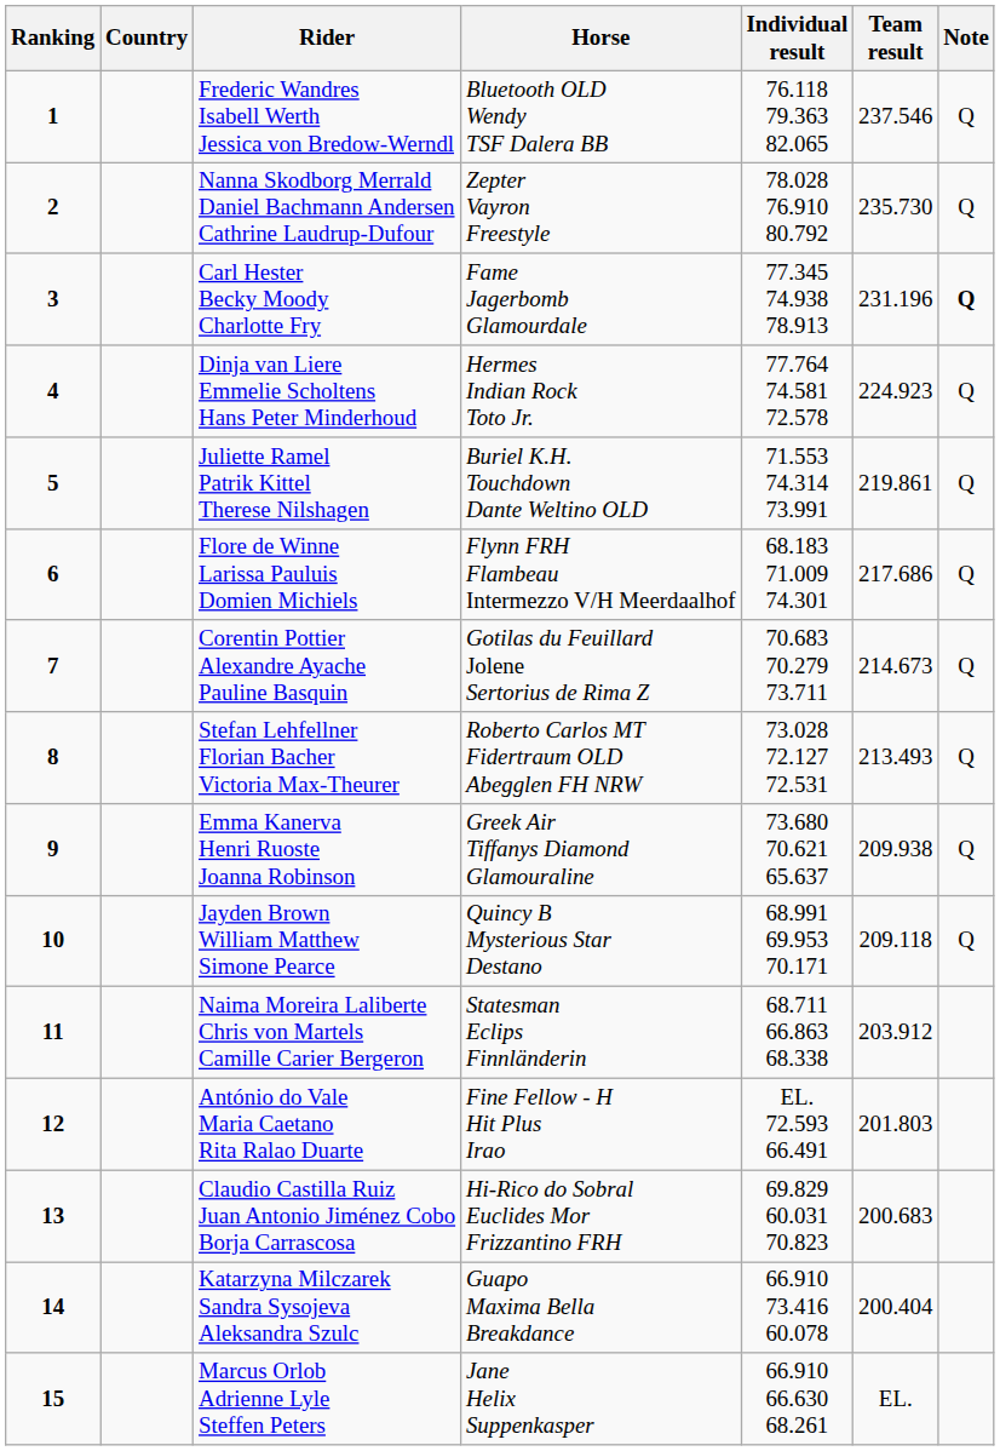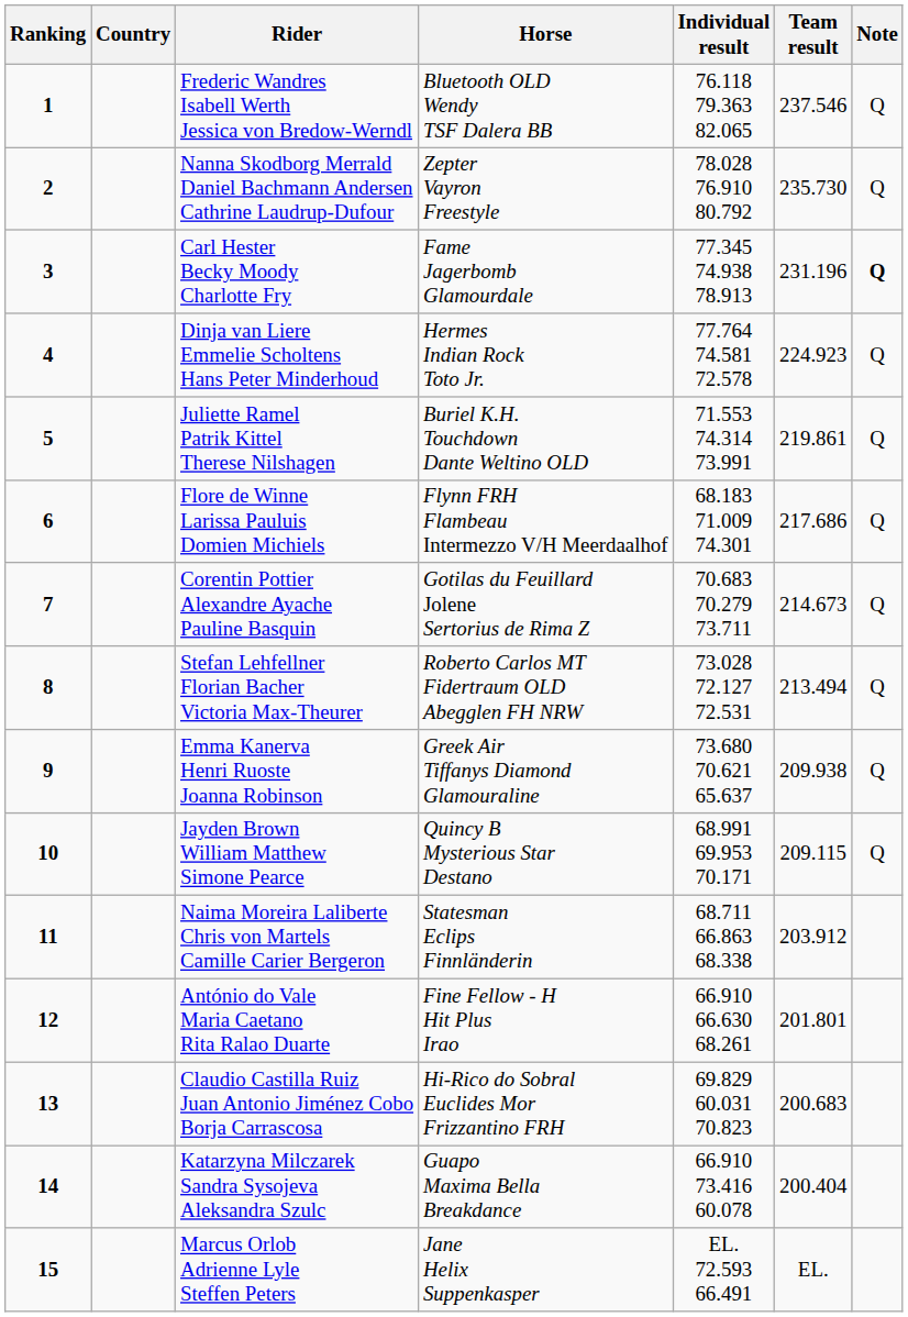 <table class="wikitable gauche sortable alternance" style="text-align:center; font-size:90%;">
 <tr>
 <th scope="col">Ranking</th>
 <th scope="col">Country</th>
 <th scope="col">Rider</th>
 <th scope="col">Horse</th>
 <th scope="col">Individual<br>result</th>
 <th scope="col">Team<br>result</th>
 <th scope="col">Note</th>
 </tr>
 <tr>
 <td><strong>1</strong></td>
 <td style="text-align:left;"></td>
 <td style="text-align:left;"><a href='#'>Frederic Wandres</a><br><a href='#'>Isabell Werth</a><br><a href='#'>Jessica von Bredow-Werndl</a></td>
 <td style="text-align:left;"><em>Bluetooth OLD</em><br><em>Wendy</em><br><em>TSF Dalera BB</em></td>
 <td>76.118<br>79.363<br>82.065</td>
 <td>237.546</td>
 <td>Q</td>
 </tr>
 <tr>
 <td><strong>2</strong></td>
 <td style="text-align:left;"></td>
 <td style="text-align:left;"><a href='#'>Nanna Skodborg Merrald</a><br><a href='#'>Daniel Bachmann Andersen</a><br><a href='#'>Cathrine Laudrup-Dufour</a></td>
 <td style="text-align:left;"><em>Zepter</em><br><em>Vayron</em><br><em>Freestyle</em></td>
 <td>78.028<br>76.910<br>80.792</td>
 <td>235.730</td>
 <td>Q</td>
 </tr>
 <tr>
 <td><strong>3</strong></td>
 <td style="text-align:left;"></td>
 <td style="text-align:left;"><a href='#'>Carl Hester</a><br><a href='#'>Becky Moody</a><br><a href='#'>Charlotte Fry</a></td>
 <td style="text-align:left;"><em>Fame</em><br><em>Jagerbomb</em><br><em>Glamourdale</em></td>
 <td>77.345<br>74.938<br>78.913</td>
 <td>231.196</td>
 <td><strong>Q</strong></td>
 </tr>
 <tr>
 <td><strong>4</strong></td>
 <td style="text-align:left;"></td>
 <td style="text-align:left;"><a href='#'>Dinja van Liere</a><br><a href='#'>Emmelie Scholtens</a><br><a href='#'>Hans Peter Minderhoud</a></td>
 <td style="text-align:left;"><em>Hermes</em><br><em>Indian Rock</em><br><em>Toto Jr.</em></td>
 <td>77.764<br>74.581<br>72.578</td>
 <td>224.923</td>
 <td>Q</td>
 </tr>
 <tr>
 <td><strong>5</strong></td>
 <td style="text-align:left;"></td>
 <td style="text-align:left;"><a href='#'>Juliette Ramel</a><br><a href='#'>Patrik Kittel</a><br><a href='#'>Therese Nilshagen</a></td>
 <td style="text-align:left;"><em>Buriel K.H.</em><br><em>Touchdown</em><br><em>Dante Weltino OLD</em></td>
 <td>71.553<br>74.314<br>73.991</td>
 <td>219.861</td>
 <td>Q</td>
 </tr>
 <tr>
 <td><strong>6</strong></td>
 <td style="text-align:left;"></td>
 <td style="text-align:left;"><a href='#'>Flore de Winne</a><br><a href='#'>Larissa Pauluis</a><br><a href='#'>Domien Michiels</a></td>
 <td style="text-align:left;"><em>Flynn FRH</em><br><em>Flambeau</em><br>Intermezzo V/H Meerdaalhof</td>
 <td>68.183<br>71.009<br>74.301</td>
 <td>217.686</td>
 <td>Q</td>
 </tr>
 <tr>
 <td><strong>7</strong></td>
 <td style="text-align:left;"></td>
 <td style="text-align:left;"><a href='#'>Corentin Pottier</a><br><a href='#'>Alexandre Ayache</a><br><a href='#'>Pauline Basquin</a></td>
 <td style="text-align:left;"><em>Gotilas du Feuillard</em><br>Jolene<em><br>Sertorius de Rima Z</em></td>
 <td>70.683<br>70.279<br>73.711</td>
 <td>214.673</td>
 <td>Q</td>
 </tr>
 <tr>
 <td><strong>8</strong></td>
 <td style="text-align:left;"></td>
 <td style="text-align:left;"><a href='#'>Stefan Lehfellner</a><br><a href='#'>Florian Bacher</a><br><a href='#'>Victoria Max-Theurer</a></td>
 <td style="text-align:left;"><em>Roberto Carlos MT</em><br><em>Fidertraum OLD</em><br><em>Abegglen FH NRW</em></td>
 <td>73.028<br>72.127<br>72.531</td>
-<td>213.493</td>
+<td>213.494</td>
 <td>Q</td>
 </tr>
 <tr>
 <td><strong>9</strong></td>
 <td style="text-align:left;"></td>
 <td style="text-align:left;"><a href='#'>Emma Kanerva</a><br><a href='#'>Henri Ruoste</a><br><a href='#'>Joanna Robinson</a></td>
 <td style="text-align:left;"><em>Greek Air</em><br><em>Tiffanys Diamond</em><br><em>Glamouraline</em></td>
 <td>73.680<br>70.621<br>65.637</td>
 <td>209.938</td>
 <td>Q</td>
 </tr>
 <tr>
 <td><strong>10</strong></td>
 <td style="text-align:left;"></td>
 <td style="text-align:left;"><a href='#'>Jayden Brown</a><br><a href='#'>William Matthew</a><br><a href='#'>Simone Pearce</a></td>
 <td style="text-align:left;"><em>Quincy B</em><br><em>Mysterious Star</em><br><em>Destano</em></td>
 <td>68.991<br>69.953<br>70.171</td>
-<td>209.118</td>
+<td>209.115</td>
 <td>Q</td>
 </tr>
 <tr>
 <td><strong>11</strong></td>
 <td style="text-align:left;"></td>
 <td style="text-align:left;"><a href='#'>Naima Moreira Laliberte</a><br><a href='#'>Chris von Martels</a><br><a href='#'>Camille Carier Bergeron</a></td>
 <td style="text-align:left;"><em>Statesman</em><br><em>Eclips</em><br><em>Finnländerin</em></td>
 <td>68.711<br>66.863<br>68.338</td>
 <td>203.912</td>
 <td></td>
 </tr>
 <tr>
 <td><strong>12</strong></td>
 <td style="text-align:left;"></td>
 <td style="text-align:left;"><a href='#'>António do Vale</a><br><a href='#'>Maria Caetano</a><br><a href='#'>Rita Ralao Duarte</a></td>
 <td style="text-align:left;"><em>Fine Fellow - H</em><br><em>Hit Plus</em><br><em>Irao</em></td>
-<td>EL.<br>72.593<br>66.491</td>
-<td>201.803</td>
+<td>66.910<br>66.630<br>68.261</td>
+<td>201.801</td>
 <td></td>
 </tr>
 <tr>
 <td><strong>13</strong></td>
 <td style="text-align:left;"></td>
 <td style="text-align:left;"><a href='#'>Claudio Castilla Ruiz</a><br><a href='#'>Juan Antonio Jiménez Cobo</a><br><a href='#'>Borja Carrascosa</a></td>
 <td style="text-align:left;"><em>Hi-Rico do Sobral</em><br><em>Euclides Mor</em><br><em>Frizzantino FRH</em></td>
 <td>69.829<br>60.031<br>70.823</td>
 <td>200.683</td>
 <td></td>
 </tr>
 <tr>
 <td><strong>14</strong></td>
 <td style="text-align:left;"></td>
 <td style="text-align:left;"><a href='#'>Katarzyna Milczarek</a><br><a href='#'>Sandra Sysojeva</a><br><a href='#'>Aleksandra Szulc</a></td>
 <td style="text-align:left;"><em>Guapo</em><br><em>Maxima Bella</em><br><em>Breakdance</em></td>
 <td>66.910<br>73.416<br>60.078</td>
 <td>200.404</td>
 <td></td>
 </tr>
 <tr>
 <td><strong>15</strong></td>
 <td style="text-align:left;"></td>
 <td style="text-align:left;"><a href='#'>Marcus Orlob</a><br><a href='#'>Adrienne Lyle</a><br><a href='#'>Steffen Peters</a></td>
 <td style="text-align:left;"><em>Jane</em><br><em>Helix</em><br><em>Suppenkasper</em></td>
-<td>66.910<br>66.630<br>68.261</td>
+<td>EL.<br>72.593<br>66.491</td>
 <td>EL.</td>
 <td></td>
 </tr>
 </table>
